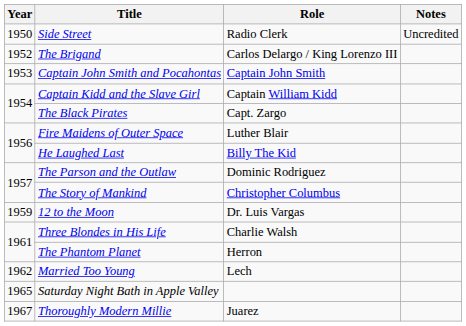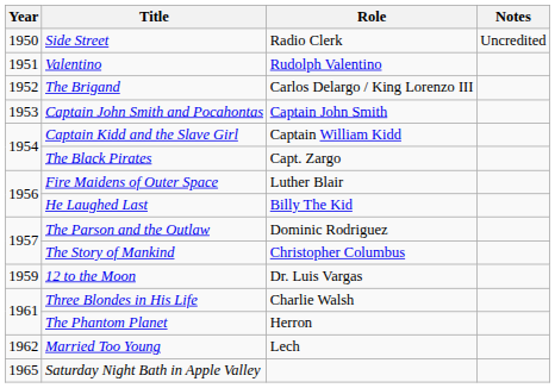 <table class="wikitable sortable">
 <tr>
 <th>Year</th>
 <th>Title</th>
 <th>Role</th>
 <th class = "unsortable">Notes</th>
 </tr>
 <tr>
 <td>1950</td>
 <td><em><a href='#'>Side Street</a></em></td>
 <td>Radio Clerk</td>
 <td>Uncredited</td>
+</tr>
+<tr>
+<td>1951</td>
+<td><em><a href='#'>Valentino</a></em></td>
+<td><a href='#'>Rudolph Valentino</a></td>
+<td></td>
 </tr>
 <tr>
 <td>1952</td>
 <td><em><a href='#'>The Brigand</a></em></td>
 <td>Carlos Delargo / King Lorenzo III</td>
 <td></td>
 </tr>
 <tr>
 <td>1953</td>
 <td><em><a href='#'>Captain John Smith and Pocahontas</a></em></td>
 <td><a href='#'>Captain John Smith</a></td>
 <td></td>
 </tr>
 <tr>
 <td rowspan=2>1954</td>
 <td><em><a href='#'>Captain Kidd and the Slave Girl</a></em></td>
 <td>Captain <a href='#'>William Kidd</a></td>
 <td></td>
 </tr>
 <tr>
 <td><em><a href='#'>The Black Pirates</a></em></td>
 <td>Capt. Zargo</td>
 <td></td>
 </tr>
 <tr>
 <td rowspan=2>1956</td>
 <td><em><a href='#'>Fire Maidens of Outer Space</a></em></td>
 <td>Luther Blair</td>
 <td></td>
 </tr>
 <tr>
 <td><em><a href='#'>He Laughed Last</a></em></td>
 <td><a href='#'>Billy The Kid</a></td>
 <td></td>
 </tr>
 <tr>
 <td rowspan=2>1957</td>
 <td><em><a href='#'>The Parson and the Outlaw</a></em></td>
 <td>Dominic Rodriguez</td>
 <td></td>
 </tr>
 <tr>
 <td><em><a href='#'>The Story of Mankind</a></em></td>
 <td><a href='#'>Christopher Columbus</a></td>
 <td></td>
 </tr>
 <tr>
 <td>1959</td>
 <td><em><a href='#'>12 to the Moon</a></em></td>
 <td>Dr. Luis Vargas</td>
 <td></td>
 </tr>
 <tr>
 <td rowspan=2>1961</td>
 <td><em><a href='#'>Three Blondes in His Life</a></em></td>
 <td>Charlie Walsh</td>
 <td></td>
 </tr>
 <tr>
 <td><em><a href='#'>The Phantom Planet</a></em></td>
 <td>Herron</td>
 <td></td>
 </tr>
 <tr>
 <td>1962</td>
 <td><em><a href='#'>Married Too Young</a></em></td>
 <td>Lech</td>
 <td></td>
 </tr>
 <tr>
 <td>1965</td>
 <td><em>Saturday Night Bath in Apple Valley</em></td>
 <td></td>
 <td></td>
 </tr>
-<tr>
-<td>1967</td>
-<td><em><a href='#'>Thoroughly Modern Millie</a></em></td>
-<td>Juarez</td>
-<td></td>
-</tr>
 </table>
